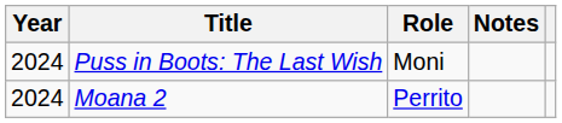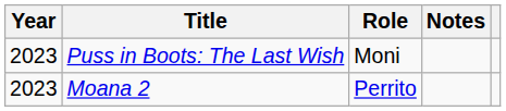 <table class="wikitable sortable">
 <tr>
 <th>Year</th>
 <th>Title</th>
 <th>Role</th>
 <th class="unsortable">Notes</th>
 <th class="unsortable"></th>
 </tr>
 <tr>
-<td>2024</td>
+<td>2023</td>
 <td><em><a href='#'>Puss in Boots: The Last Wish</a></em></td>
 <td>Moni</td>
 <td></td>
 <td></td>
 </tr>
 <tr>
-<td>2024</td>
+<td>2023</td>
 <td><em><a href='#'>Moana 2</a></em></td>
 <td><a href='#'>Perrito</a></td>
 <td></td>
 <td></td>
 </tr>
 </table>
